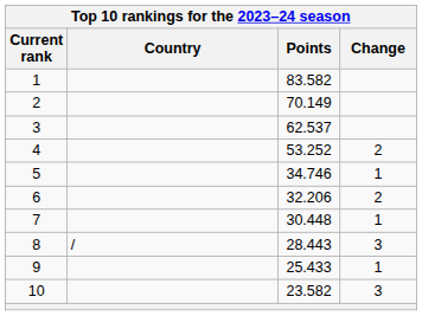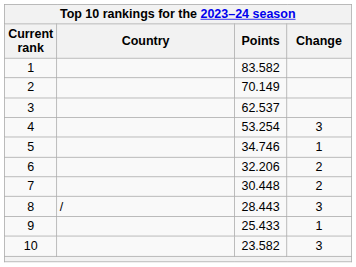 <table class="wikitable" style="text-align:center;">
 <tr>
 <th colspan="4">Top 10 rankings for the <a href='#'>2023–24 season</a></th>
 </tr>
 <tr>
 <th width="60">Current<br>rank</th>
 <th width="220">Country</th>
 <th width="60">Points</th>
 <th width="75">Change</th>
 </tr>
 <tr>
 <td>1</td>
 <td align="left"></td>
 <td>83.582</td>
 <td></td>
 </tr>
 <tr>
 <td>2</td>
 <td align="left"></td>
 <td>70.149</td>
 <td></td>
 </tr>
 <tr>
 <td>3</td>
 <td align="left"></td>
 <td>62.537</td>
 <td></td>
 </tr>
 <tr>
 <td>4</td>
 <td align="left"></td>
-<td>53.252</td>
-<td> 2</td>
+<td>53.254</td>
+<td> 3</td>
 </tr>
 <tr>
 <td>5</td>
 <td align="left"></td>
 <td>34.746</td>
 <td> 1</td>
 </tr>
 <tr>
 <td>6</td>
 <td align="left"></td>
 <td>32.206</td>
 <td> 2</td>
 </tr>
 <tr>
 <td>7</td>
 <td align="left"></td>
 <td>30.448</td>
-<td> 1</td>
+<td> 2</td>
 </tr>
 <tr>
 <td>8</td>
 <td align="left"> / </td>
 <td>28.443</td>
 <td> 3</td>
 </tr>
 <tr>
 <td>9</td>
 <td align="left"></td>
 <td>25.433</td>
 <td> 1</td>
 </tr>
 <tr>
 <td>10</td>
 <td align="left"></td>
 <td>23.582</td>
 <td> 3</td>
 </tr>
 <tr>
 <th colspan="4"></th>
 </tr>
 </table>
